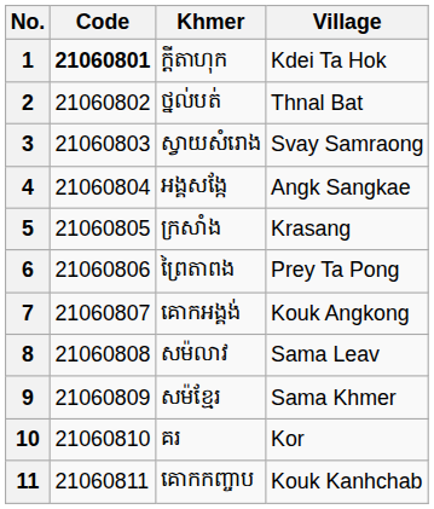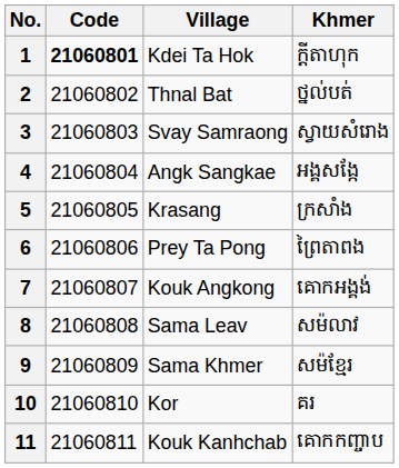 <table class="wikitable sortable mw-collapsible">
 <tr>
 <th>No.</th>
 <th>Code</th>
+<th>Village</th>
 <th>Khmer</th>
-<th>Village</th>
 </tr>
 <tr>
 <th>1</th>
 <td><strong>21060801</strong></td>
+<td>Kdei Ta Hok</td>
 <td>ក្ដីតាហុក</td>
-<td>Kdei Ta Hok</td>
 </tr>
 <tr>
 <th>2</th>
 <td>21060802</td>
+<td>Thnal Bat</td>
 <td>ថ្នល់បត់</td>
-<td>Thnal Bat</td>
 </tr>
 <tr>
 <th>3</th>
 <td>21060803</td>
+<td>Svay Samraong</td>
 <td>ស្វាយសំរោង</td>
-<td>Svay Samraong</td>
 </tr>
 <tr>
 <th>4</th>
 <td>21060804</td>
+<td>Angk Sangkae</td>
 <td>អង្គសង្កែ</td>
-<td>Angk Sangkae</td>
 </tr>
 <tr>
 <th>5</th>
 <td>21060805</td>
+<td>Krasang</td>
 <td>ក្រសាំង</td>
-<td>Krasang</td>
 </tr>
 <tr>
 <th>6</th>
 <td>21060806</td>
+<td>Prey Ta Pong</td>
 <td>ព្រៃតាពង</td>
-<td>Prey Ta Pong</td>
 </tr>
 <tr>
 <th>7</th>
 <td>21060807</td>
+<td>Kouk Angkong</td>
 <td>គោកអង្គង់</td>
-<td>Kouk Angkong</td>
 </tr>
 <tr>
 <th>8</th>
 <td>21060808</td>
+<td>Sama Leav</td>
 <td>សម៉លាវ</td>
-<td>Sama Leav</td>
 </tr>
 <tr>
 <th>9</th>
 <td>21060809</td>
+<td>Sama Khmer</td>
 <td>សម៉ខ្មែរ</td>
-<td>Sama Khmer</td>
 </tr>
 <tr>
 <th>10</th>
 <td>21060810</td>
+<td>Kor</td>
 <td>គរ</td>
-<td>Kor</td>
 </tr>
 <tr>
 <th>11</th>
 <td>21060811</td>
+<td>Kouk Kanhchab</td>
 <td>គោកកញ្ចាប</td>
-<td>Kouk Kanhchab</td>
 </tr>
 </table>
